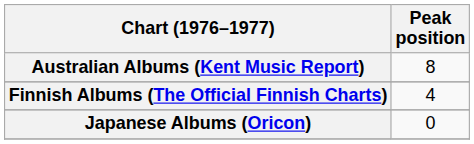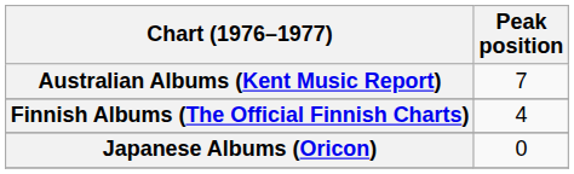 <table class="wikitable sortable plainrowheaders" style="text-align:center">
 <tr>
 <th scope="col">Chart (1976–1977)</th>
 <th scope="col">Peak<br>position</th>
 </tr>
 <tr>
 <th scope="row">Australian Albums (<a href='#'>Kent Music Report</a>)</th>
-<td>8</td>
+<td>7</td>
 </tr>
 <tr>
 </tr>
 <tr>
 </tr>
 <tr>
 </tr>
 <tr>
 <th scope="row">Finnish Albums (<a href='#'>The Official Finnish Charts</a>)</th>
 <td>4</td>
 </tr>
 <tr>
 </tr>
 <tr>
 <th scope="row">Japanese Albums (<a href='#'>Oricon</a>)</th>
 <td>0</td>
 </tr>
 <tr>
 </tr>
 <tr>
 </tr>
 <tr>
 </tr>
 <tr>
 </tr>
 <tr>
 </tr>
 </table>
